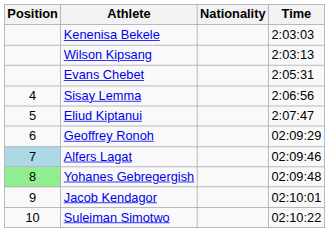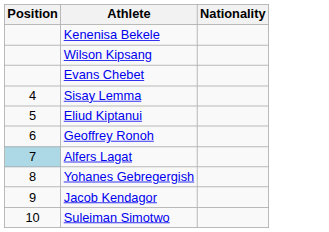 <table class="wikitable sortable">
 <tr>
 <th>Position</th>
 <th>Athlete</th>
 <th>Nationality</th>
-<th>Time</th>
 </tr>
 <tr>
 <td align=center></td>
 <td><a href='#'>Kenenisa Bekele</a></td>
 <td></td>
-<td>2:03:03</td>
 </tr>
 <tr>
 <td align=center></td>
 <td><a href='#'>Wilson Kipsang</a></td>
 <td></td>
-<td>2:03:13</td>
 </tr>
 <tr>
 <td align=center></td>
 <td><a href='#'>Evans Chebet</a></td>
 <td></td>
-<td>2:05:31</td>
 </tr>
 <tr>
 <td align=center>4</td>
 <td><a href='#'>Sisay Lemma</a></td>
 <td></td>
-<td>2:06:56</td>
 </tr>
 <tr>
 <td align=center>5</td>
 <td><a href='#'>Eliud Kiptanui</a></td>
 <td></td>
-<td>2:07:47</td>
 </tr>
 <tr>
 <td align=center>6</td>
 <td><a href='#'>Geoffrey Ronoh</a></td>
 <td></td>
-<td>02:09:29</td>
 </tr>
 <tr>
 <td align=center style="background: lightblue;">7</td>
 <td><a href='#'>Alfers Lagat</a></td>
 <td></td>
-<td>02:09:46</td>
 </tr>
 <tr>
-<td align=center style="background: lightgreen;">8</td>
+<td align=center>8</td>
 <td><a href='#'>Yohanes Gebregergish</a></td>
 <td></td>
-<td>02:09:48</td>
 </tr>
 <tr>
 <td align=center>9</td>
 <td><a href='#'>Jacob Kendagor</a></td>
 <td></td>
-<td>02:10:01</td>
 </tr>
 <tr>
 <td align=center>10</td>
 <td><a href='#'>Suleiman Simotwo</a></td>
 <td></td>
-<td>02:10:22</td>
 </tr>
 </table>
